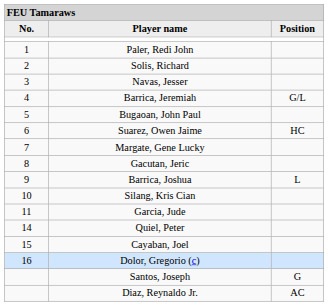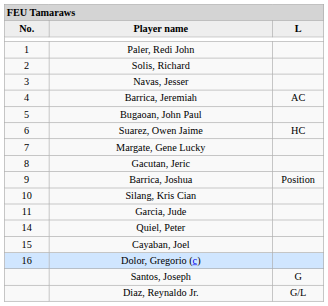 <table class='wikitable mw-collapsible mw-collapsed' style='text-align: center; width: 500px; border: none;'>
 <tr>
 <th style="background:#D4D4D4; text-align:left;" colspan=3> FEU Tamaraws</th>
 </tr>
 <tr style="background:#EEEEEE; font-weight:bold;">
 <td width=10%>No.</td>
 <td width=50%>Player name</td>
-<td width=10%>Position</td>
+<td align=center>L</td>
 </tr>
 <tr style="background:#FFFFFF;">
 <td colspan=3 align=center></td>
 </tr>
 <tr>
 <td align=center>1</td>
 <td>Paler, Redi John</td>
 <td align=center></td>
 </tr>
 <tr>
 <td align=center>2</td>
 <td>Solis, Richard</td>
 <td align=center></td>
 </tr>
 <tr>
 <td align=center>3</td>
 <td>Navas, Jesser</td>
 <td align=center></td>
 </tr>
 <tr>
 <td align=center>4</td>
 <td>Barrica, Jeremiah</td>
-<td align=center>G/L</td>
+<td align=center>AC</td>
 </tr>
 <tr>
 <td align=center>5</td>
 <td>Bugaoan, John Paul</td>
 <td align=center></td>
 </tr>
 <tr>
 <td align=center>6</td>
 <td>Suarez, Owen Jaime</td>
 <td align=center>HC</td>
 </tr>
 <tr>
 <td align=center>7</td>
 <td>Margate, Gene Lucky</td>
 <td align=center></td>
 </tr>
 <tr>
 <td align=center>8</td>
 <td>Gacutan, Jeric</td>
 <td align=center></td>
 </tr>
 <tr>
 <td align=center>9</td>
 <td>Barrica, Joshua</td>
-<td align=center>L</td>
+<td width=10%>Position</td>
 </tr>
 <tr>
 <td align=center>10</td>
 <td>Silang, Kris Cian</td>
 <td align=center></td>
 </tr>
 <tr>
 <td align=center>11</td>
 <td>Garcia, Jude</td>
 <td align=center></td>
 </tr>
 <tr>
 <td align=center>14</td>
 <td>Quiel, Peter</td>
 <td align=center></td>
 </tr>
 <tr>
 <td align=center>15</td>
 <td>Cayaban, Joel</td>
 <td align=center></td>
 </tr>
 <tr style="background:#D0E6FF;">
 <td align=center>16</td>
 <td>Dolor, Gregorio  (<a href='#'>c</a>)</td>
 <td align=center></td>
 </tr>
 <tr>
 <td align=center></td>
 <td>Santos, Joseph</td>
 <td align=center>G</td>
 </tr>
 <tr>
 <td align=center></td>
 <td>Diaz, Reynaldo Jr.</td>
-<td align=center>AC</td>
+<td align=center>G/L</td>
 </tr>
 <tr>
 </tr>
 </table>
